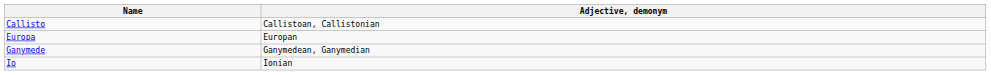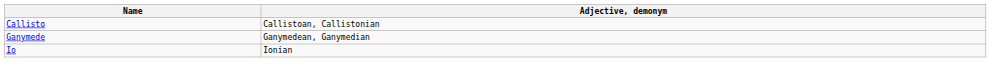 <table class="wikitable" width="100%">
 <tr>
 <th>Name</th>
 <th>Adjective, demonym</th>
 </tr>
 <tr>
 <td><a href='#'>Callisto</a></td>
 <td>Callistoan, Callistonian</td>
 </tr>
 <tr>
-<td><a href='#'>Europa</a></td>
-<td>Europan</td>
-</tr>
-<tr>
 <td><a href='#'>Ganymede</a></td>
 <td>Ganymedean, Ganymedian</td>
 </tr>
 <tr>
 <td><a href='#'>Io</a></td>
 <td>Ionian</td>
 </tr>
 </table>
